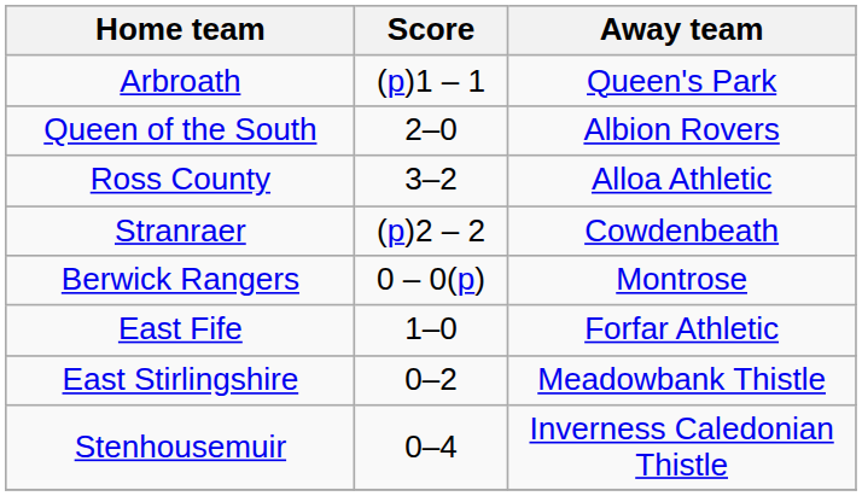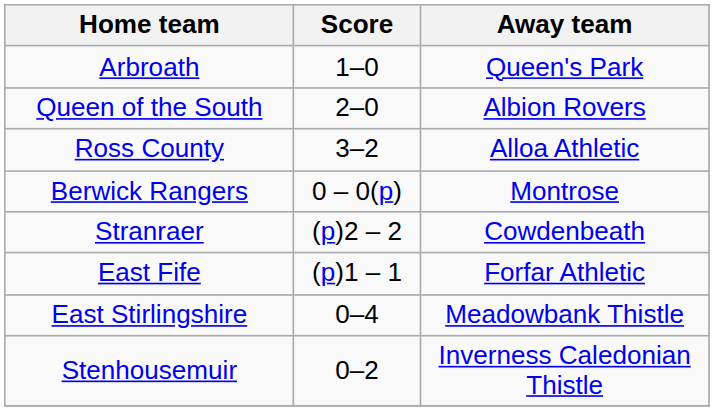 <table class="wikitable" style="text-align: center">
 <tr>
 <th width=170>Home team</th>
 <th width=70>Score</th>
 <th width=170>Away team</th>
 </tr>
 <tr>
 <td><a href='#'>Arbroath</a></td>
-<td>(<a href='#'>p</a>)1 – 1</td>
+<td>1–0</td>
 <td><a href='#'>Queen's Park</a></td>
 </tr>
 <tr>
 <td><a href='#'>Queen of the South</a></td>
 <td>2–0</td>
 <td><a href='#'>Albion Rovers</a></td>
 </tr>
 <tr>
 <td><a href='#'>Ross County</a></td>
 <td>3–2</td>
 <td><a href='#'>Alloa Athletic</a></td>
 </tr>
 <tr>
+<td><a href='#'>Berwick Rangers</a></td>
+<td>0 – 0(<a href='#'>p</a>)</td>
+<td><a href='#'>Montrose</a></td>
+</tr>
+<tr>
 <td><a href='#'>Stranraer</a></td>
 <td>(<a href='#'>p</a>)2 – 2</td>
 <td><a href='#'>Cowdenbeath</a></td>
 </tr>
 <tr>
-<td><a href='#'>Berwick Rangers</a></td>
-<td>0 – 0(<a href='#'>p</a>)</td>
-<td><a href='#'>Montrose</a></td>
-</tr>
-<tr>
 <td><a href='#'>East Fife</a></td>
-<td>1–0</td>
+<td>(<a href='#'>p</a>)1 – 1</td>
 <td><a href='#'>Forfar Athletic</a></td>
 </tr>
 <tr>
 <td><a href='#'>East Stirlingshire</a></td>
-<td>0–2</td>
+<td>0–4</td>
 <td><a href='#'>Meadowbank Thistle</a></td>
 </tr>
 <tr>
 <td><a href='#'>Stenhousemuir</a></td>
-<td>0–4</td>
+<td>0–2</td>
 <td><a href='#'>Inverness Caledonian Thistle</a></td>
 </tr>
 <tr>
 </tr>
 </table>
